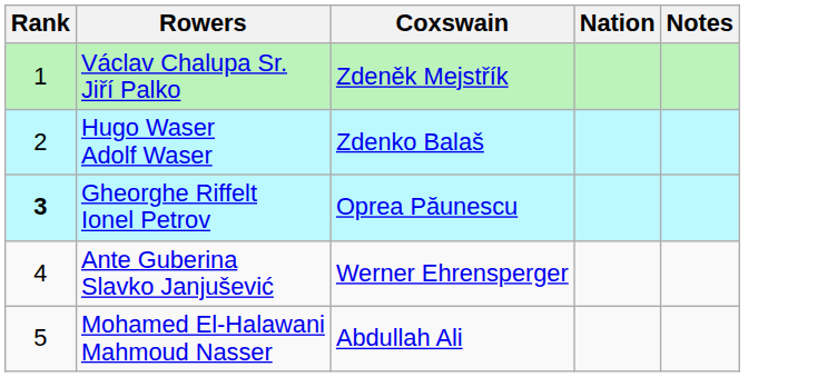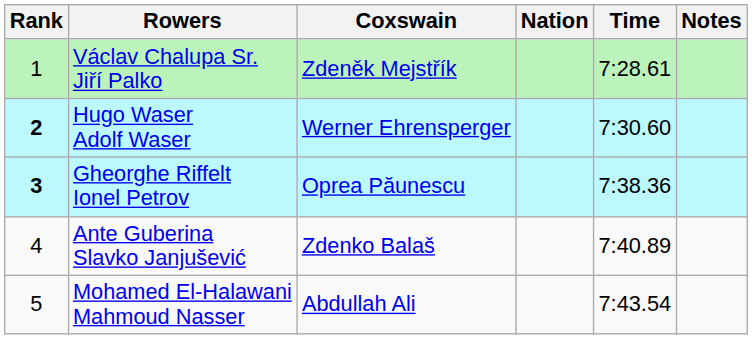 <table class="wikitable sortable" style="text-align:center">
 <tr>
 <th>Rank</th>
 <th>Rowers</th>
 <th>Coxswain</th>
 <th>Nation</th>
+<th>Time</th>
 <th>Notes</th>
 </tr>
 <tr bgcolor=bbf3bb>
 <td>1</td>
 <td align=left><a href='#'>Václav Chalupa Sr.</a> <br> <a href='#'>Jiří Palko</a></td>
 <td align=left><a href='#'>Zdeněk Mejstřík</a></td>
 <td align=left></td>
+<td>7:28.61</td>
 <td></td>
 </tr>
 <tr bgcolor=bbf9ff>
-<td>2</td>
+<td><strong>2</strong></td>
 <td align=left><a href='#'>Hugo Waser</a> <br> <a href='#'>Adolf Waser</a></td>
-<td align=left><a href='#'>Zdenko Balaš</a></td>
+<td align=left><a href='#'>Werner Ehrensperger</a></td>
 <td align=left></td>
+<td>7:30.60</td>
 <td></td>
 </tr>
 <tr bgcolor=bbf9ff>
 <td><strong>3</strong></td>
 <td align=left><a href='#'>Gheorghe Riffelt</a> <br> <a href='#'>Ionel Petrov</a></td>
 <td align=left><a href='#'>Oprea Păunescu</a></td>
 <td align=left></td>
+<td>7:38.36</td>
 <td></td>
 </tr>
 <tr>
 <td>4</td>
 <td align=left><a href='#'>Ante Guberina</a> <br> <a href='#'>Slavko Janjušević</a></td>
-<td align=left><a href='#'>Werner Ehrensperger</a></td>
+<td align=left><a href='#'>Zdenko Balaš</a></td>
 <td align=left></td>
+<td>7:40.89</td>
 <td></td>
 </tr>
 <tr>
 <td>5</td>
 <td align=left><a href='#'>Mohamed El-Halawani</a> <br> <a href='#'>Mahmoud Nasser</a></td>
 <td align=left><a href='#'>Abdullah Ali</a></td>
 <td align=left></td>
+<td>7:43.54</td>
 <td></td>
 </tr>
 </table>
